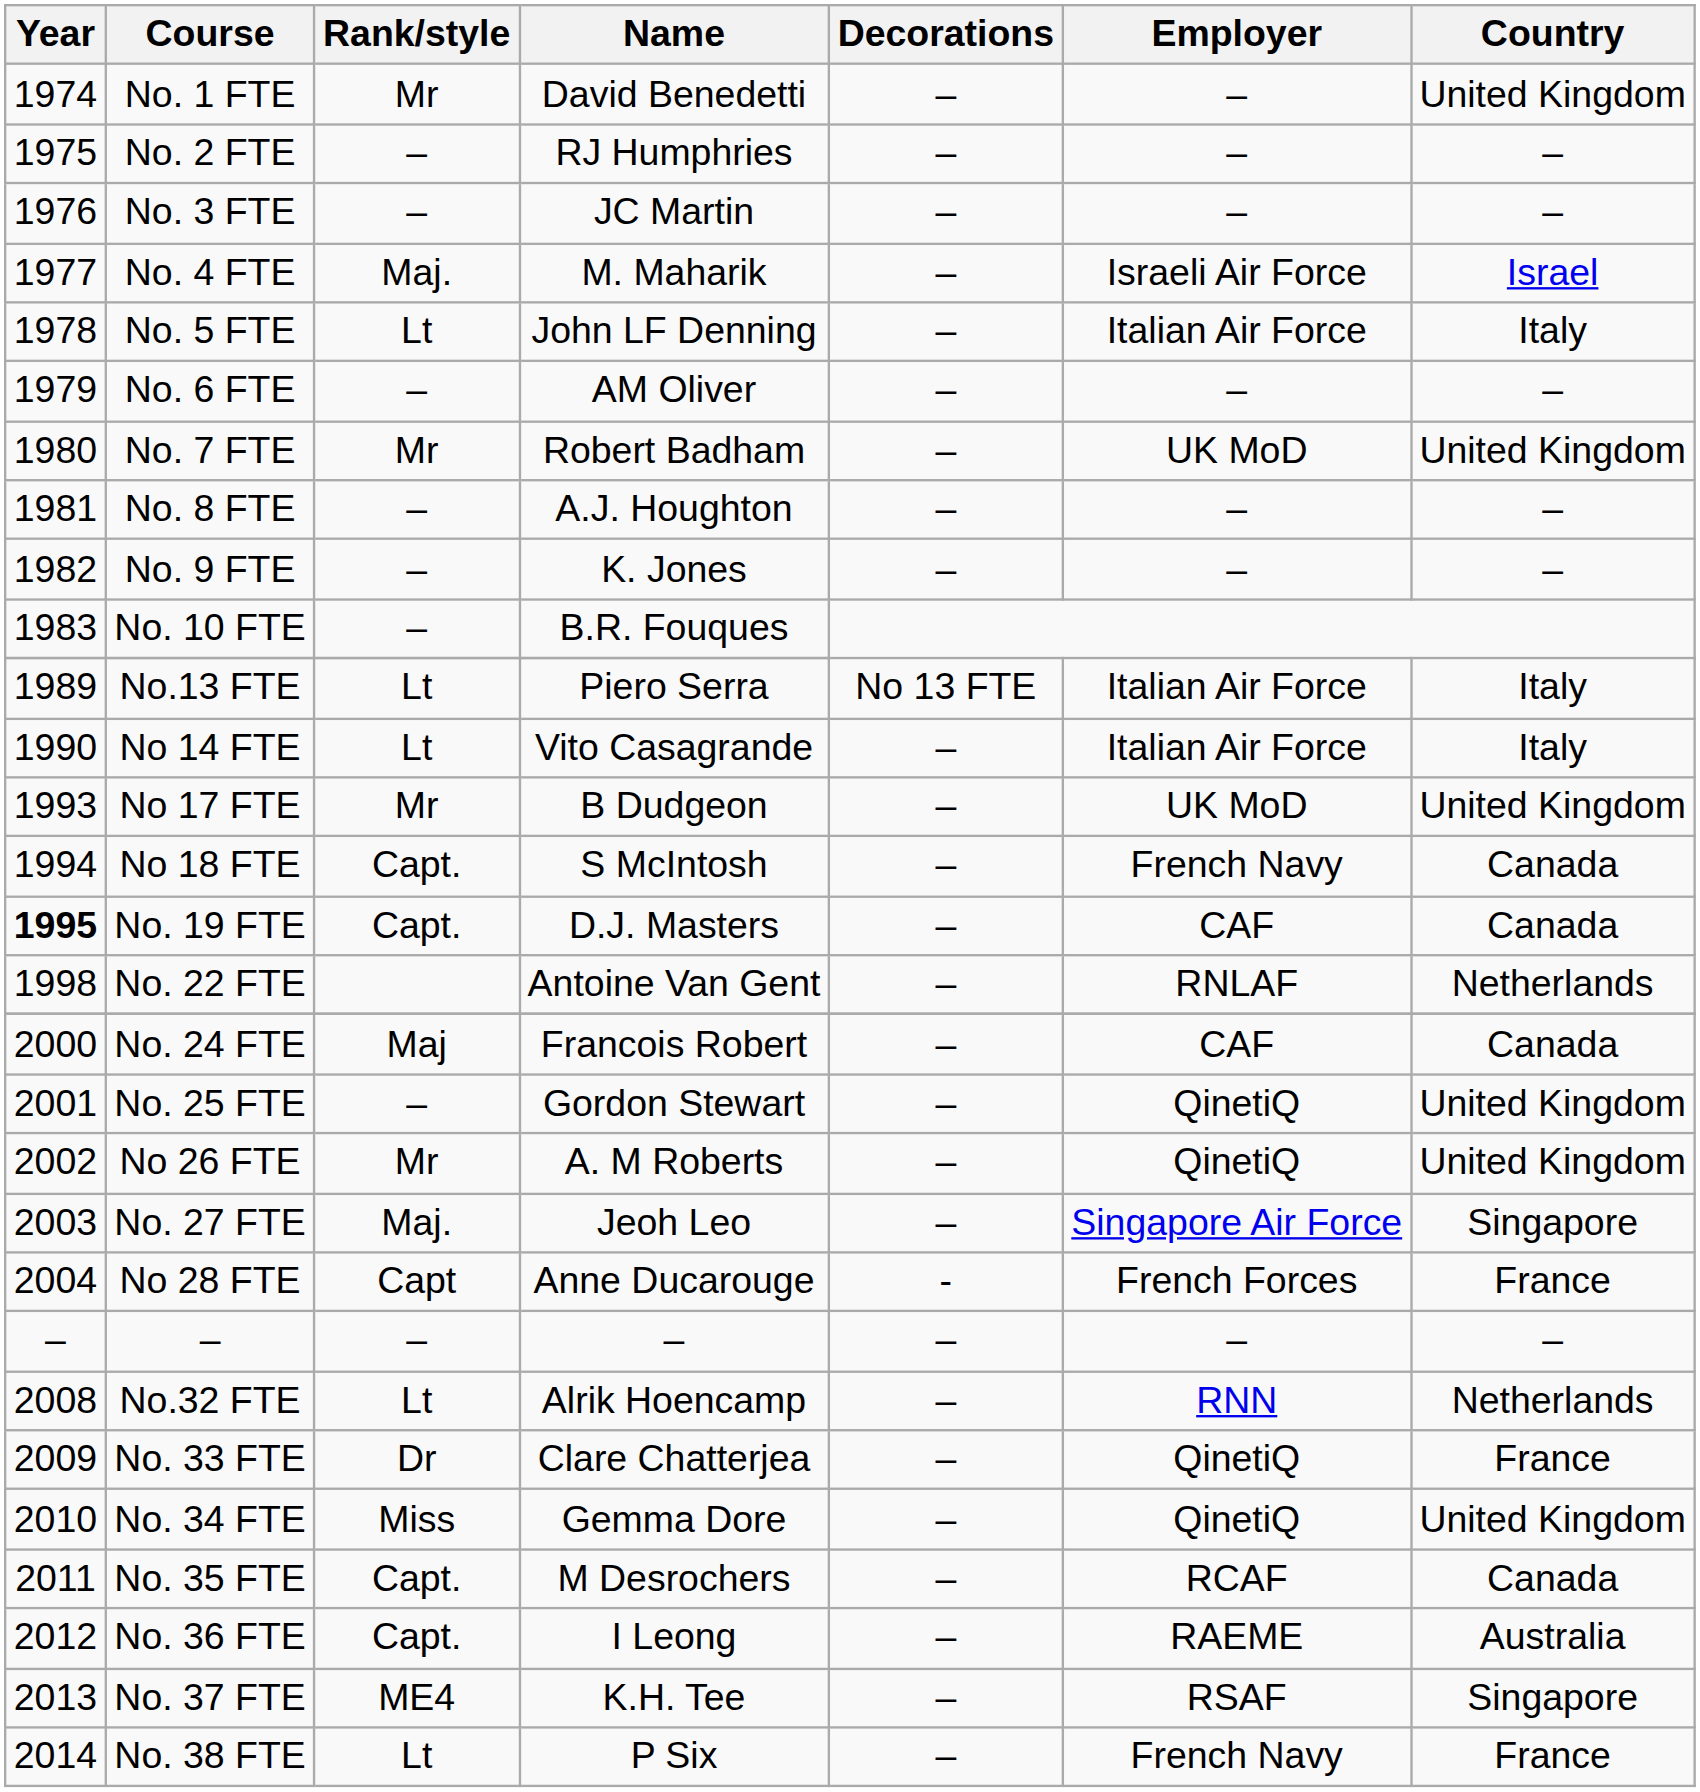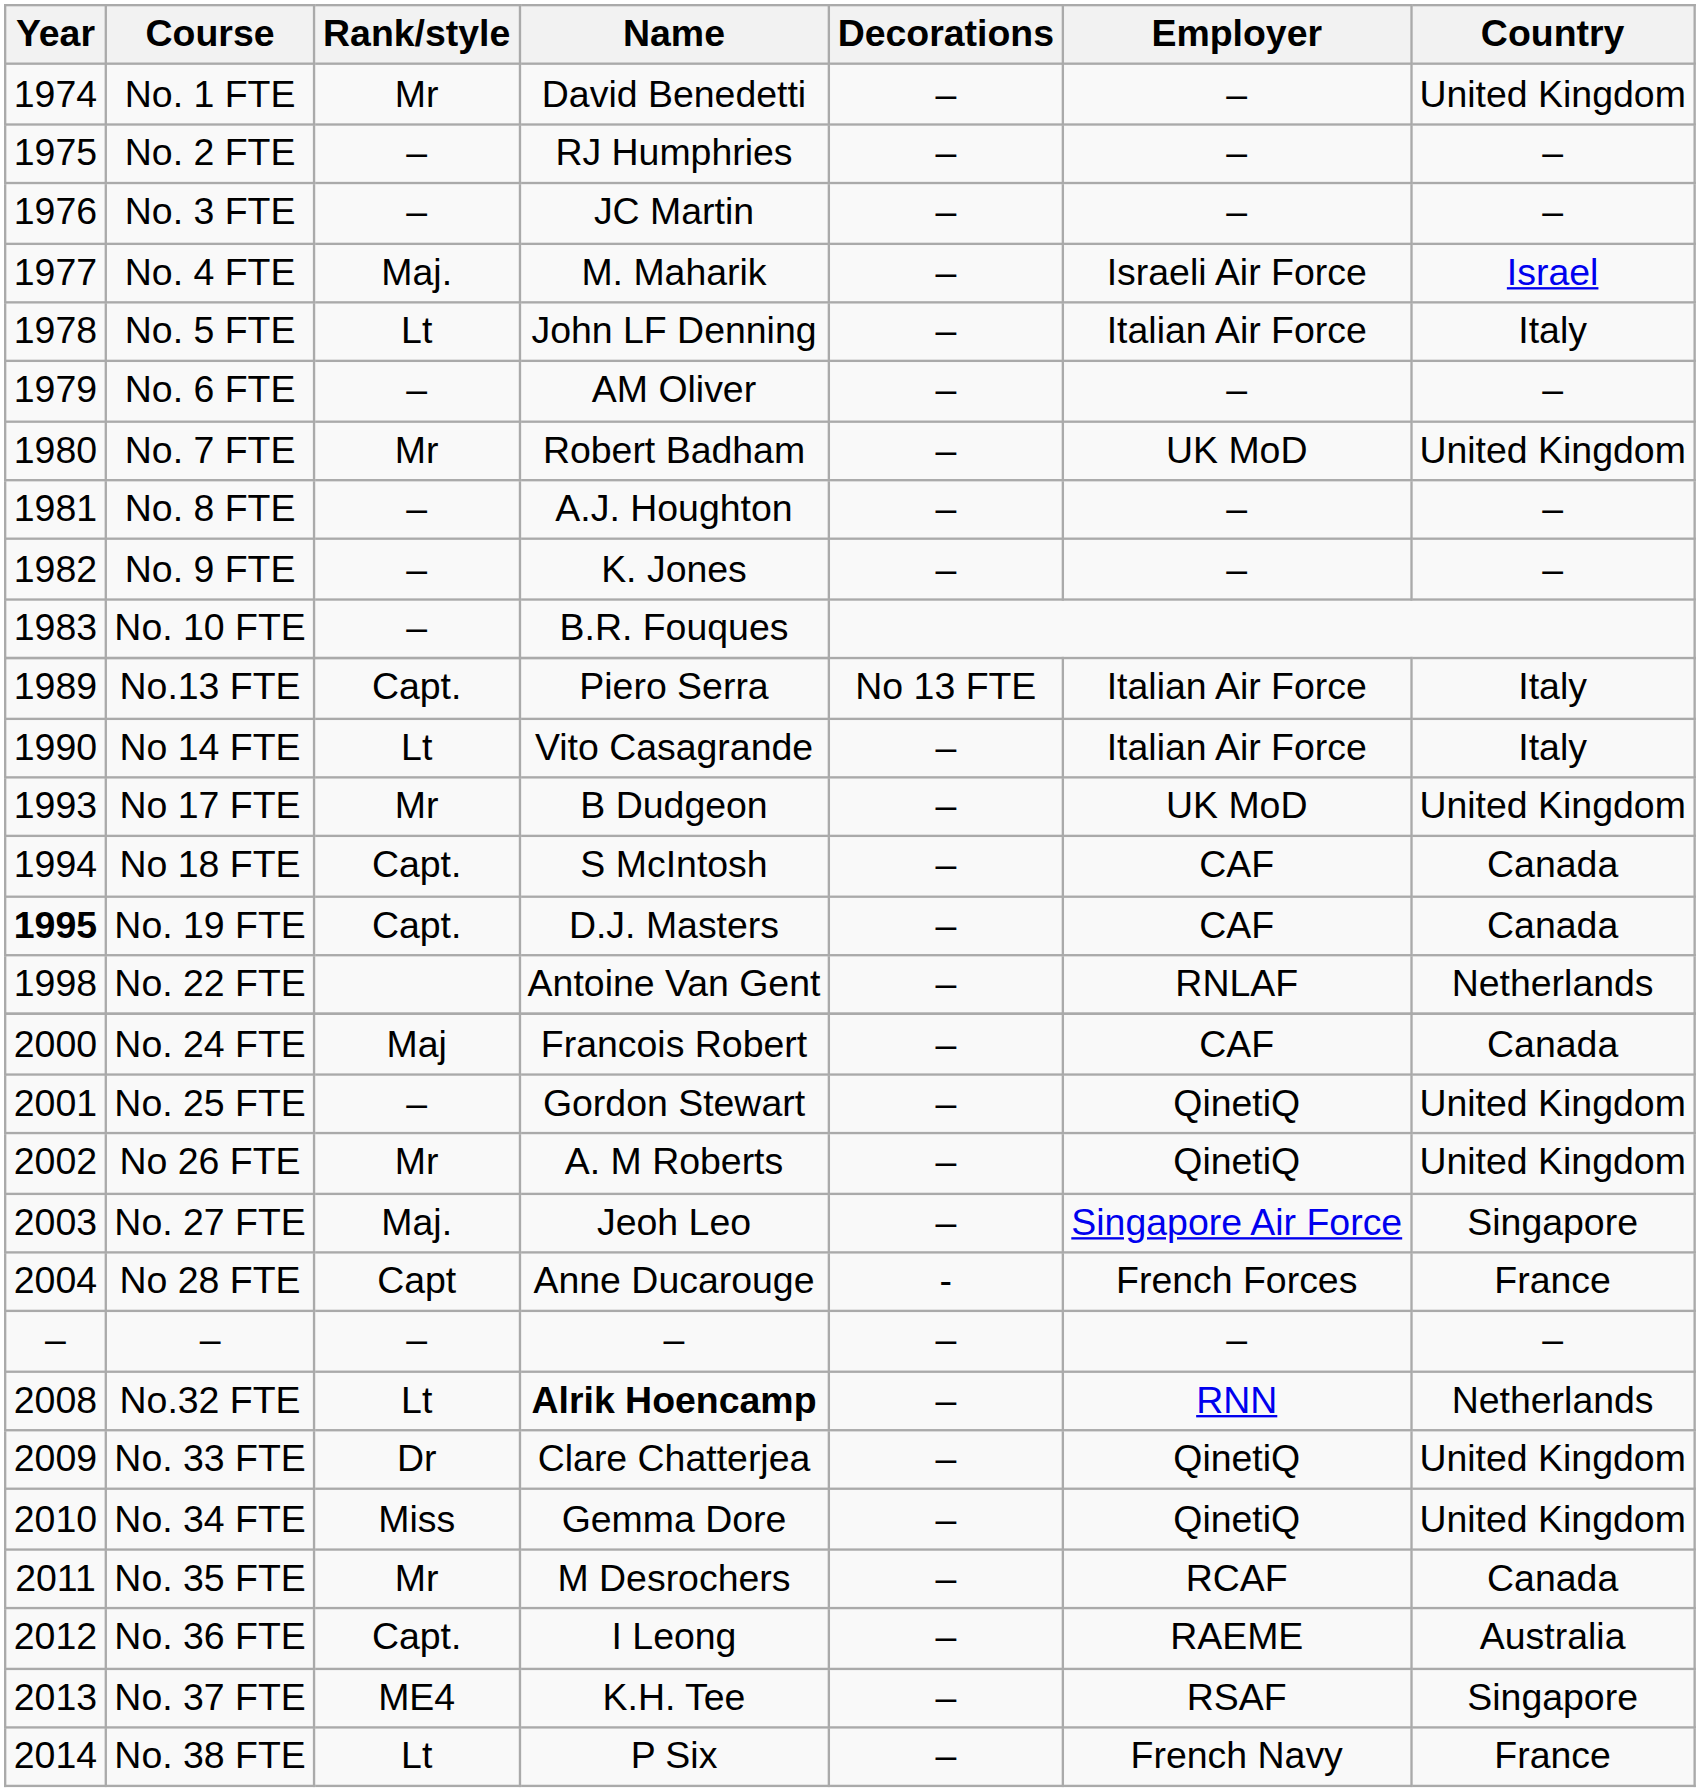 <table class="wikitable collapsible collapsed" style="text-align:center;">
 <tr>
 <th>Year</th>
 <th>Course</th>
 <th>Rank/style</th>
 <th>Name</th>
 <th>Decorations</th>
 <th>Employer</th>
 <th>Country</th>
 </tr>
 <tr>
 <td>1974</td>
 <td>No. 1 FTE</td>
 <td>Mr</td>
 <td>David Benedetti</td>
 <td>–</td>
 <td>–</td>
 <td>United Kingdom</td>
 </tr>
 <tr>
 <td>1975</td>
 <td>No. 2 FTE</td>
 <td>–</td>
 <td>RJ Humphries</td>
 <td>–</td>
 <td>–</td>
 <td>–</td>
 </tr>
 <tr>
 <td>1976</td>
 <td>No. 3 FTE</td>
 <td>–</td>
 <td>JC Martin</td>
 <td>–</td>
 <td>–</td>
 <td>–</td>
 </tr>
 <tr>
 <td>1977</td>
 <td>No. 4 FTE</td>
 <td>Maj.</td>
 <td>M. Maharik</td>
 <td>–</td>
 <td>Israeli Air Force</td>
 <td><a href='#'>Israel</a></td>
 </tr>
 <tr>
 <td>1978</td>
 <td>No. 5 FTE</td>
 <td>Lt</td>
 <td>John LF Denning</td>
 <td>–</td>
 <td>Italian Air Force</td>
 <td>Italy</td>
 </tr>
 <tr>
 <td>1979</td>
 <td>No. 6 FTE</td>
 <td>–</td>
 <td>AM Oliver</td>
 <td>–</td>
 <td>–</td>
 <td>–</td>
 </tr>
 <tr>
 <td>1980</td>
 <td>No. 7 FTE</td>
 <td>Mr</td>
 <td>Robert Badham</td>
 <td>–</td>
 <td>UK MoD</td>
 <td>United Kingdom</td>
 </tr>
 <tr>
 <td>1981</td>
 <td>No. 8 FTE</td>
 <td>–</td>
 <td>A.J. Houghton</td>
 <td>–</td>
 <td>–</td>
 <td>–</td>
 </tr>
 <tr>
 <td>1982</td>
 <td>No. 9 FTE</td>
 <td>–</td>
 <td>K. Jones</td>
 <td>–</td>
 <td>–</td>
 <td>–</td>
 </tr>
 <tr>
 <td>1983</td>
 <td>No. 10 FTE</td>
 <td>–</td>
 <td>B.R. Fouques</td>
 </tr>
 <tr>
 </tr>
 <tr>
 </tr>
 <tr>
 </tr>
 <tr>
 <td>1989</td>
 <td>No.13 FTE</td>
-<td>Lt</td>
+<td>Capt.</td>
 <td>Piero Serra</td>
 <td>No 13 FTE</td>
 <td>Italian Air Force</td>
 <td>Italy</td>
 </tr>
 <tr>
 <td>1990</td>
 <td>No 14 FTE</td>
 <td>Lt</td>
 <td>Vito Casagrande</td>
 <td>–</td>
 <td>Italian Air Force</td>
 <td>Italy</td>
 </tr>
 <tr>
 <td>1993</td>
 <td>No 17 FTE</td>
 <td>Mr</td>
 <td>B Dudgeon</td>
 <td>–</td>
 <td>UK MoD</td>
 <td>United Kingdom</td>
 </tr>
 <tr>
 <td>1994</td>
 <td>No 18 FTE</td>
 <td>Capt.</td>
 <td>S McIntosh</td>
 <td>–</td>
-<td>French Navy</td>
+<td>CAF</td>
 <td>Canada</td>
 </tr>
 <tr>
 <td><strong>1995</strong></td>
 <td>No. 19 FTE</td>
 <td>Capt.</td>
 <td>D.J. Masters</td>
 <td>–</td>
 <td>CAF</td>
 <td>Canada</td>
 </tr>
 <tr>
 <td>1998</td>
 <td>No. 22 FTE</td>
 <td></td>
 <td>Antoine Van Gent</td>
 <td>–</td>
 <td>RNLAF</td>
 <td>Netherlands</td>
 </tr>
 <tr>
 </tr>
 <tr>
 <td>2000</td>
 <td>No. 24 FTE</td>
 <td>Maj</td>
 <td>Francois Robert</td>
 <td>–</td>
 <td>CAF</td>
 <td>Canada</td>
 </tr>
 <tr>
 <td>2001</td>
 <td>No. 25 FTE</td>
 <td>–</td>
 <td>Gordon Stewart</td>
 <td>–</td>
 <td>QinetiQ</td>
 <td>United Kingdom</td>
 </tr>
 <tr>
 <td>2002</td>
 <td>No 26 FTE</td>
 <td>Mr</td>
 <td>A. M Roberts</td>
 <td>–</td>
 <td>QinetiQ</td>
 <td>United Kingdom</td>
 </tr>
 <tr>
 <td>2003</td>
 <td>No. 27 FTE</td>
 <td>Maj.</td>
 <td>Jeoh Leo</td>
 <td>–</td>
 <td><a href='#'>Singapore Air Force</a></td>
 <td>Singapore</td>
 </tr>
 <tr>
 <td>2004</td>
 <td>No 28 FTE</td>
 <td>Capt</td>
 <td>Anne Ducarouge</td>
 <td>-</td>
 <td>French Forces</td>
 <td>France</td>
 </tr>
 <tr>
 <td>–</td>
 <td>–</td>
 <td>–</td>
 <td>–</td>
 <td>–</td>
 <td>–</td>
 <td>–</td>
 </tr>
 <tr>
 <td>2008</td>
 <td>No.32 FTE</td>
 <td>Lt</td>
-<td>Alrik Hoencamp</td>
+<td><strong>Alrik Hoencamp</strong></td>
 <td>–</td>
 <td><a href='#'>RNN</a></td>
 <td>Netherlands</td>
 </tr>
 <tr>
 <td>2009</td>
 <td>No. 33 FTE</td>
 <td>Dr</td>
 <td>Clare Chatterjea</td>
 <td>–</td>
 <td>QinetiQ</td>
-<td>France</td>
+<td>United Kingdom</td>
 </tr>
 <tr>
 <td>2010</td>
 <td>No. 34 FTE</td>
 <td>Miss</td>
 <td>Gemma Dore</td>
 <td>–</td>
 <td>QinetiQ</td>
 <td>United Kingdom</td>
 </tr>
 <tr>
 <td>2011</td>
 <td>No. 35 FTE</td>
-<td>Capt.</td>
+<td>Mr</td>
 <td>M Desrochers</td>
 <td>–</td>
 <td>RCAF</td>
 <td>Canada</td>
 </tr>
 <tr>
 <td>2012</td>
 <td>No. 36 FTE</td>
 <td>Capt.</td>
 <td>I Leong</td>
 <td>–</td>
 <td>RAEME</td>
 <td>Australia</td>
 </tr>
 <tr>
 <td>2013</td>
 <td>No. 37 FTE</td>
 <td>ME4</td>
 <td>K.H. Tee</td>
 <td>–</td>
 <td>RSAF</td>
 <td>Singapore</td>
 </tr>
 <tr>
 <td>2014</td>
 <td>No. 38 FTE</td>
 <td>Lt</td>
 <td>P Six</td>
 <td>–</td>
 <td>French Navy</td>
 <td>France</td>
 </tr>
 </table>
